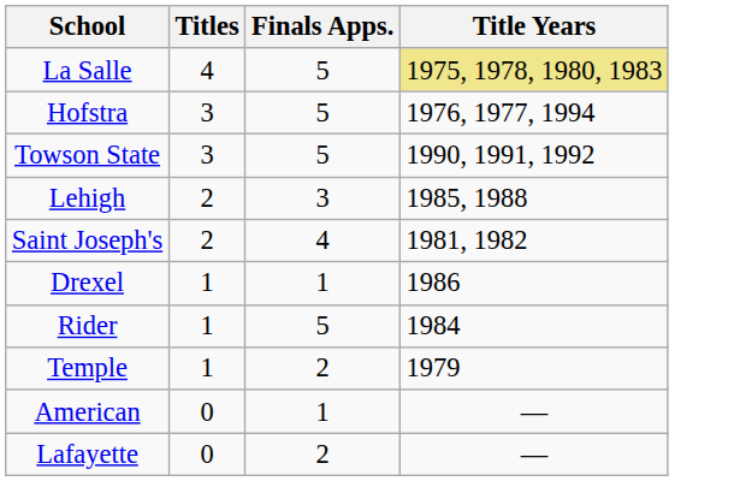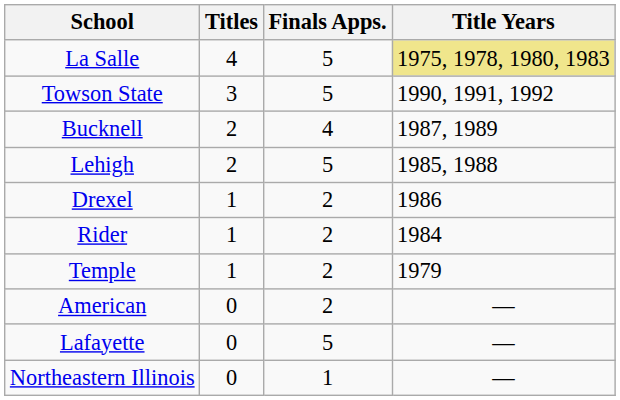 <table class="wikitable sortable" style="text-align:center;">
 <tr>
 <th>School</th>
 <th>Titles</th>
 <th>Finals Apps.</th>
 <th class=unsortable>Title Years</th>
 </tr>
 <tr>
 <td><a href='#'>La Salle</a></td>
 <td>4</td>
 <td>5</td>
 <td align=left style="background: khaki;">1975, 1978, 1980, 1983</td>
 </tr>
 <tr>
-<td><a href='#'>Hofstra</a></td>
-<td>3</td>
-<td>5</td>
-<td align=left>1976, 1977, 1994</td>
-</tr>
-<tr>
 <td><a href='#'>Towson State</a></td>
 <td>3</td>
 <td>5</td>
 <td align=left>1990, 1991, 1992</td>
 </tr>
 <tr>
+<td><a href='#'>Bucknell</a></td>
+<td>2</td>
+<td>4</td>
+<td align=left>1987, 1989</td>
+</tr>
+<tr>
 <td><a href='#'>Lehigh</a></td>
 <td>2</td>
-<td>3</td>
+<td>5</td>
 <td align=left>1985, 1988</td>
-</tr>
-<tr>
-<td><a href='#'>Saint Joseph's</a></td>
-<td>2</td>
-<td>4</td>
-<td align=left>1981, 1982</td>
 </tr>
 <tr>
 <td><a href='#'>Drexel</a></td>
 <td>1</td>
-<td>1</td>
+<td>2</td>
 <td align=left>1986</td>
 </tr>
 <tr>
 <td><a href='#'>Rider</a></td>
 <td>1</td>
-<td>5</td>
+<td>2</td>
 <td align=left>1984</td>
 </tr>
 <tr>
 <td><a href='#'>Temple</a></td>
 <td>1</td>
 <td>2</td>
 <td align=left>1979</td>
 </tr>
 <tr>
 <td><a href='#'>American</a></td>
 <td>0</td>
-<td>1</td>
+<td>2</td>
 <td align=center>—</td>
 </tr>
 <tr>
 <td><a href='#'>Lafayette</a></td>
 <td>0</td>
-<td>2</td>
+<td>5</td>
+<td align=center>—</td>
+</tr>
+<tr>
+<td><a href='#'>Northeastern Illinois</a></td>
+<td>0</td>
+<td>1</td>
 <td align=center>—</td>
 </tr>
 </table>
